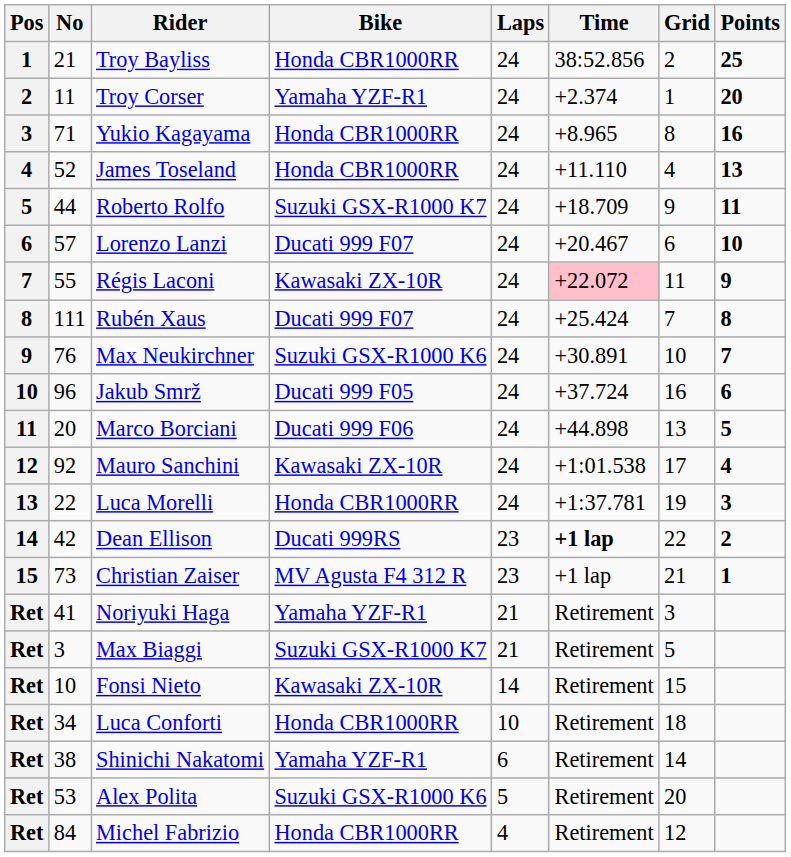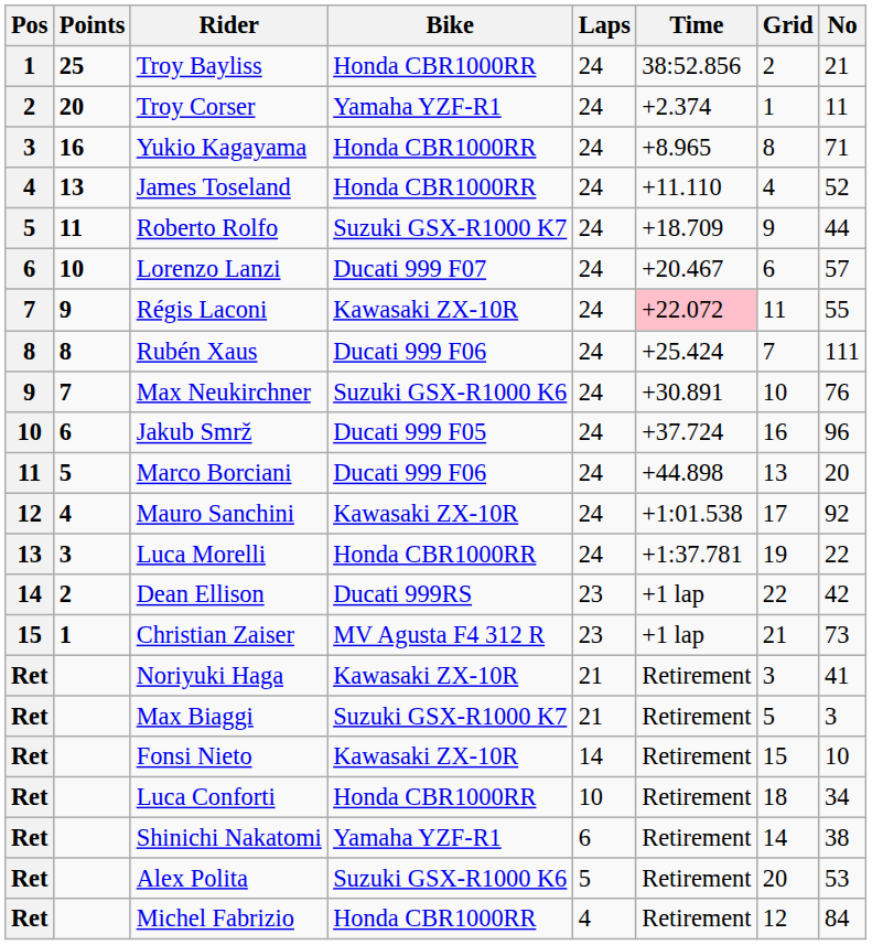 <table class="wikitable" style="font-size: 95%;">
 <tr>
 <th>Pos</th>
-<th>No</th>
+<th>Points</th>
 <th>Rider</th>
 <th>Bike</th>
 <th>Laps</th>
 <th>Time</th>
 <th>Grid</th>
-<th>Points</th>
+<th>No</th>
 </tr>
 <tr>
 <th>1</th>
-<td>21</td>
+<td><strong>25</strong></td>
 <td> <a href='#'>Troy Bayliss</a></td>
 <td><a href='#'>Honda CBR1000RR</a></td>
 <td>24</td>
 <td>38:52.856</td>
 <td>2</td>
-<td><strong>25</strong></td>
+<td>21</td>
 </tr>
 <tr>
 <th>2</th>
-<td>11</td>
+<td><strong>20</strong></td>
 <td> <a href='#'>Troy Corser</a></td>
 <td><a href='#'>Yamaha YZF-R1</a></td>
 <td>24</td>
 <td>+2.374</td>
 <td>1</td>
-<td><strong>20</strong></td>
+<td>11</td>
 </tr>
 <tr>
 <th>3</th>
-<td>71</td>
+<td><strong>16</strong></td>
 <td> <a href='#'>Yukio Kagayama</a></td>
 <td><a href='#'>Honda CBR1000RR</a></td>
 <td>24</td>
 <td>+8.965</td>
 <td>8</td>
-<td><strong>16</strong></td>
+<td>71</td>
 </tr>
 <tr>
 <th>4</th>
-<td>52</td>
+<td><strong>13</strong></td>
 <td> <a href='#'>James Toseland</a></td>
 <td><a href='#'>Honda CBR1000RR</a></td>
 <td>24</td>
 <td>+11.110</td>
 <td>4</td>
-<td><strong>13</strong></td>
+<td>52</td>
 </tr>
 <tr>
 <th>5</th>
-<td>44</td>
+<td><strong>11</strong></td>
 <td> <a href='#'>Roberto Rolfo</a></td>
 <td><a href='#'>Suzuki GSX-R1000 K7</a></td>
 <td>24</td>
 <td>+18.709</td>
 <td>9</td>
-<td><strong>11</strong></td>
+<td>44</td>
 </tr>
 <tr>
 <th>6</th>
-<td>57</td>
+<td><strong>10</strong></td>
 <td> <a href='#'>Lorenzo Lanzi</a></td>
 <td><a href='#'>Ducati 999 F07</a></td>
 <td>24</td>
 <td>+20.467</td>
 <td>6</td>
-<td><strong>10</strong></td>
+<td>57</td>
 </tr>
 <tr>
 <th>7</th>
-<td>55</td>
+<td><strong>9</strong></td>
 <td> <a href='#'>Régis Laconi</a></td>
 <td><a href='#'>Kawasaki ZX-10R</a></td>
 <td>24</td>
 <td style="background: pink;">+22.072</td>
 <td>11</td>
-<td><strong>9</strong></td>
+<td>55</td>
 </tr>
 <tr>
 <th>8</th>
-<td>111</td>
+<td><strong>8</strong></td>
 <td> <a href='#'>Rubén Xaus</a></td>
-<td><a href='#'>Ducati 999 F07</a></td>
+<td><a href='#'>Ducati 999 F06</a></td>
 <td>24</td>
 <td>+25.424</td>
 <td>7</td>
-<td><strong>8</strong></td>
+<td>111</td>
 </tr>
 <tr>
 <th>9</th>
-<td>76</td>
+<td><strong>7</strong></td>
 <td> <a href='#'>Max Neukirchner</a></td>
 <td><a href='#'>Suzuki GSX-R1000 K6</a></td>
 <td>24</td>
 <td>+30.891</td>
 <td>10</td>
-<td><strong>7</strong></td>
+<td>76</td>
 </tr>
 <tr>
 <th>10</th>
-<td>96</td>
+<td><strong>6</strong></td>
 <td> <a href='#'>Jakub Smrž</a></td>
 <td><a href='#'>Ducati 999 F05</a></td>
 <td>24</td>
 <td>+37.724</td>
 <td>16</td>
-<td><strong>6</strong></td>
+<td>96</td>
 </tr>
 <tr>
 <th>11</th>
-<td>20</td>
+<td><strong>5</strong></td>
 <td> <a href='#'>Marco Borciani</a></td>
 <td><a href='#'>Ducati 999 F06</a></td>
 <td>24</td>
 <td>+44.898</td>
 <td>13</td>
-<td><strong>5</strong></td>
+<td>20</td>
 </tr>
 <tr>
 <th>12</th>
-<td>92</td>
+<td><strong>4</strong></td>
 <td> <a href='#'>Mauro Sanchini</a></td>
 <td><a href='#'>Kawasaki ZX-10R</a></td>
 <td>24</td>
 <td>+1:01.538</td>
 <td>17</td>
-<td><strong>4</strong></td>
+<td>92</td>
 </tr>
 <tr>
 <th>13</th>
-<td>22</td>
+<td><strong>3</strong></td>
 <td> <a href='#'>Luca Morelli</a></td>
 <td><a href='#'>Honda CBR1000RR</a></td>
 <td>24</td>
 <td>+1:37.781</td>
 <td>19</td>
-<td><strong>3</strong></td>
+<td>22</td>
 </tr>
 <tr>
 <th>14</th>
-<td>42</td>
+<td><strong>2</strong></td>
 <td> <a href='#'>Dean Ellison</a></td>
 <td><a href='#'>Ducati 999RS</a></td>
 <td>23</td>
-<td><strong>+1 lap</strong></td>
+<td>+1 lap</td>
 <td>22</td>
-<td><strong>2</strong></td>
+<td>42</td>
 </tr>
 <tr>
 <th>15</th>
-<td>73</td>
+<td><strong>1</strong></td>
 <td> <a href='#'>Christian Zaiser</a></td>
 <td><a href='#'>MV Agusta F4 312 R</a></td>
 <td>23</td>
 <td>+1 lap</td>
 <td>21</td>
-<td><strong>1</strong></td>
+<td>73</td>
 </tr>
 <tr>
 <th>Ret</th>
-<td>41</td>
+<td></td>
 <td> <a href='#'>Noriyuki Haga</a></td>
-<td><a href='#'>Yamaha YZF-R1</a></td>
+<td><a href='#'>Kawasaki ZX-10R</a></td>
 <td>21</td>
 <td>Retirement</td>
 <td>3</td>
-<td></td>
+<td>41</td>
 </tr>
 <tr>
 <th>Ret</th>
-<td>3</td>
+<td></td>
 <td> <a href='#'>Max Biaggi</a></td>
 <td><a href='#'>Suzuki GSX-R1000 K7</a></td>
 <td>21</td>
 <td>Retirement</td>
 <td>5</td>
-<td></td>
+<td>3</td>
 </tr>
 <tr>
 <th>Ret</th>
-<td>10</td>
+<td></td>
 <td> <a href='#'>Fonsi Nieto</a></td>
 <td><a href='#'>Kawasaki ZX-10R</a></td>
 <td>14</td>
 <td>Retirement</td>
 <td>15</td>
-<td></td>
+<td>10</td>
 </tr>
 <tr>
 <th>Ret</th>
-<td>34</td>
+<td></td>
 <td> <a href='#'>Luca Conforti</a></td>
 <td><a href='#'>Honda CBR1000RR</a></td>
 <td>10</td>
 <td>Retirement</td>
 <td>18</td>
-<td></td>
+<td>34</td>
 </tr>
 <tr>
 <th>Ret</th>
-<td>38</td>
+<td></td>
 <td> <a href='#'>Shinichi Nakatomi</a></td>
 <td><a href='#'>Yamaha YZF-R1</a></td>
 <td>6</td>
 <td>Retirement</td>
 <td>14</td>
-<td></td>
+<td>38</td>
 </tr>
 <tr>
 <th>Ret</th>
-<td>53</td>
+<td></td>
 <td> <a href='#'>Alex Polita</a></td>
 <td><a href='#'>Suzuki GSX-R1000 K6</a></td>
 <td>5</td>
 <td>Retirement</td>
 <td>20</td>
-<td></td>
+<td>53</td>
 </tr>
 <tr>
 <th>Ret</th>
-<td>84</td>
+<td></td>
 <td> <a href='#'>Michel Fabrizio</a></td>
 <td><a href='#'>Honda CBR1000RR</a></td>
 <td>4</td>
 <td>Retirement</td>
 <td>12</td>
-<td></td>
+<td>84</td>
 </tr>
 </table>
